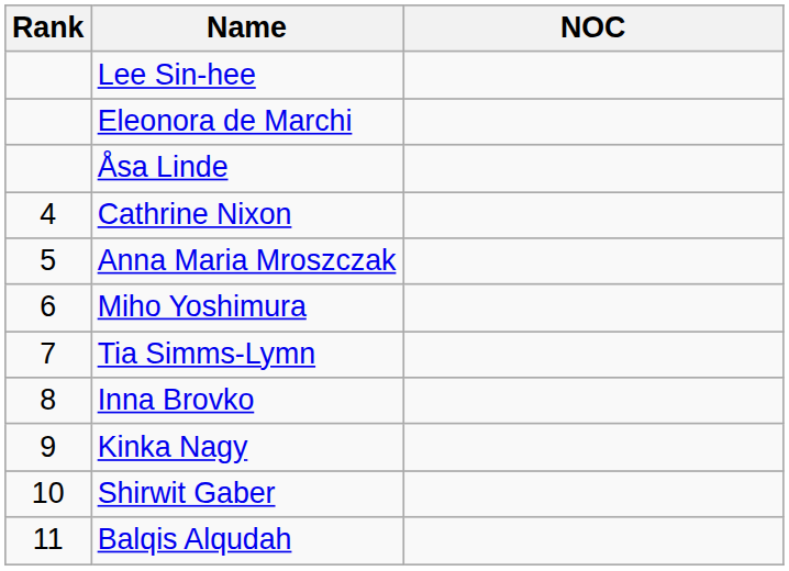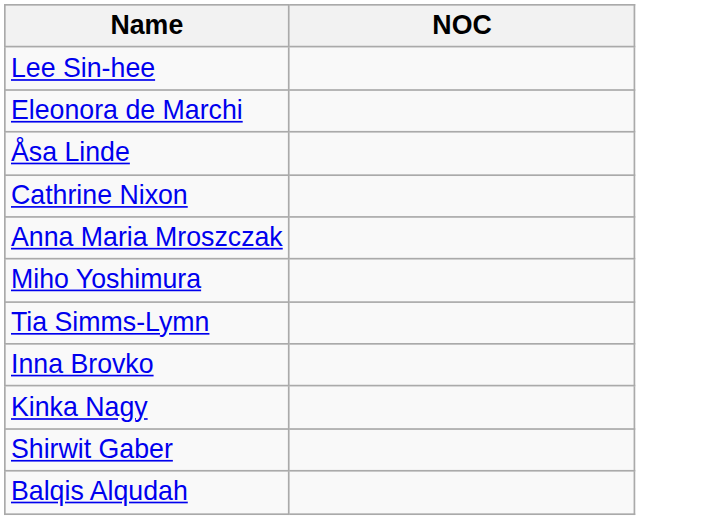 <table class = "wikitable">
 <tr>
-<th>Rank</th>
 <th>Name</th>
 <th width=200>NOC</th>
 </tr>
 <tr>
-<td align=center></td>
 <td><a href='#'>Lee Sin-hee</a></td>
 <td></td>
 </tr>
 <tr>
-<td align=center></td>
 <td><a href='#'>Eleonora de Marchi</a></td>
 <td></td>
 </tr>
 <tr>
-<td align=center></td>
 <td><a href='#'>Åsa Linde</a></td>
 <td></td>
 </tr>
 <tr>
-<td align=center>4</td>
 <td><a href='#'>Cathrine Nixon</a></td>
 <td></td>
 </tr>
 <tr>
-<td align=center>5</td>
 <td><a href='#'>Anna Maria Mroszczak</a></td>
 <td></td>
 </tr>
 <tr>
-<td align=center>6</td>
 <td><a href='#'>Miho Yoshimura</a></td>
 <td></td>
 </tr>
 <tr>
-<td align=center>7</td>
 <td><a href='#'>Tia Simms-Lymn</a></td>
 <td></td>
 </tr>
 <tr>
-<td align=center>8</td>
 <td><a href='#'>Inna Brovko</a></td>
 <td></td>
 </tr>
 <tr>
-<td align=center>9</td>
 <td><a href='#'>Kinka Nagy</a></td>
 <td></td>
 </tr>
 <tr>
-<td align=center>10</td>
 <td><a href='#'>Shirwit Gaber</a></td>
 <td></td>
 </tr>
 <tr>
-<td align=center>11</td>
 <td><a href='#'>Balqis Alqudah</a></td>
 <td></td>
 </tr>
 </table>
